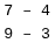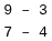 <table style="text-align:center">
 <tr>
 <th width=200></th>
 <th width=100></th>
 <th width=200></th>
 </tr>
 <tr>
 <td align=right><strong></strong></td>
-<td>7 – 4</td>
+<td>9 – 3</td>
 <td align=left></td>
 </tr>
 <tr>
 <td align=right><strong></strong></td>
-<td>9 – 3</td>
+<td>7 – 4</td>
 <td align=left></td>
 </tr>
 </table>
